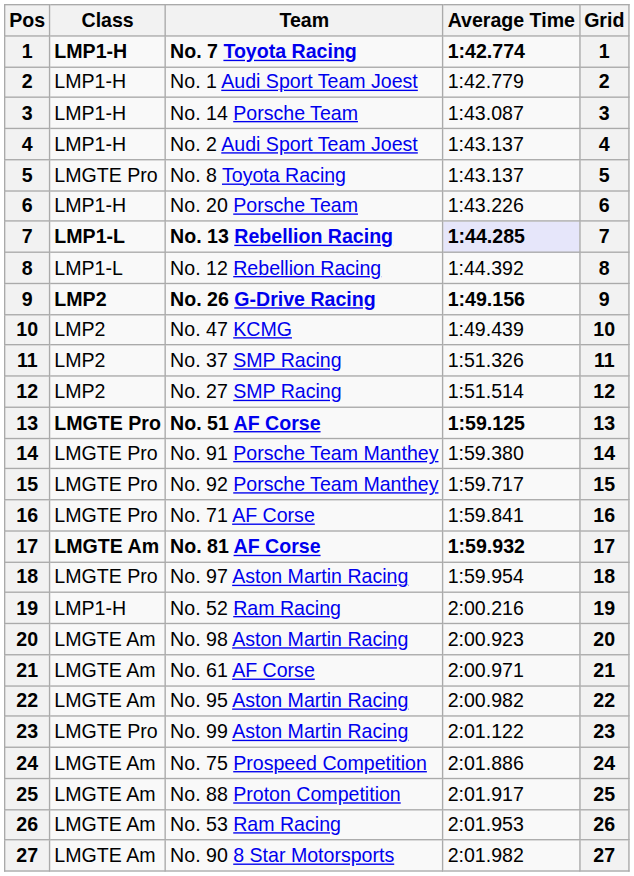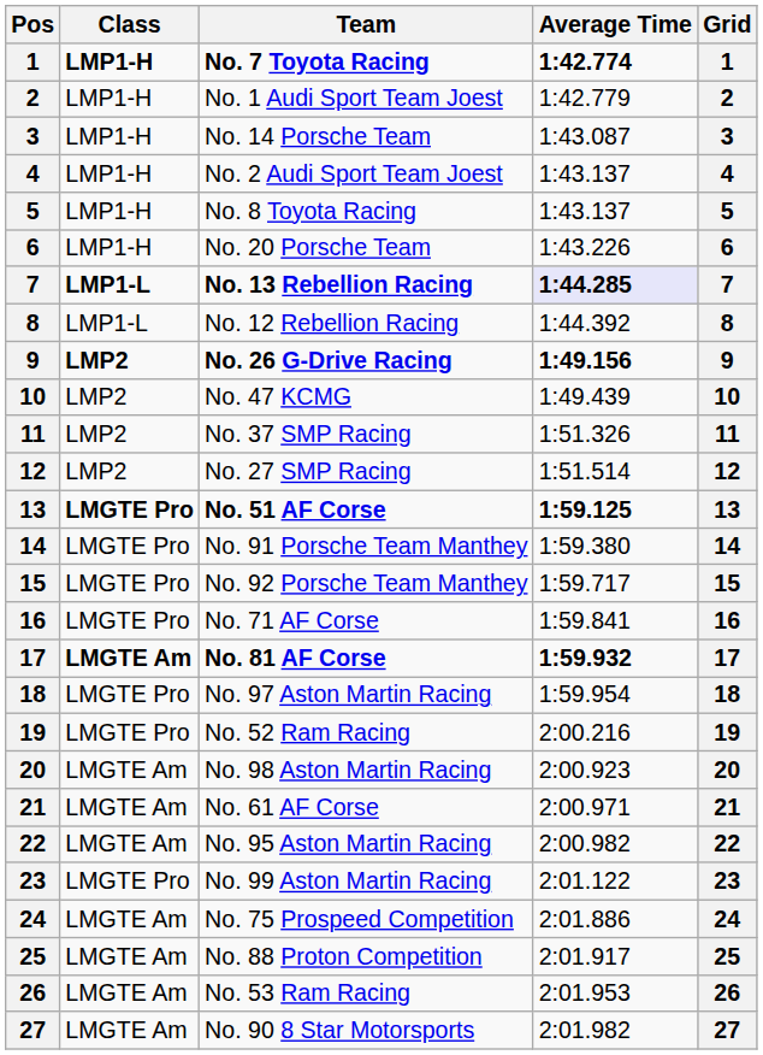 <table class="wikitable" style="font-size: 90%;">
 <tr>
 <th>Pos</th>
 <th>Class</th>
 <th>Team</th>
 <th>Average Time</th>
 <th>Grid</th>
 </tr>
 <tr style="font-weight:bold">
 <th>1</th>
 <td>LMP1-H</td>
 <td>No. 7 <a href='#'>Toyota Racing</a></td>
 <td>1:42.774</td>
 <th>1</th>
 </tr>
 <tr>
 <th>2</th>
 <td>LMP1-H</td>
 <td>No. 1 <a href='#'>Audi Sport Team Joest</a></td>
 <td>1:42.779</td>
 <th>2</th>
 </tr>
 <tr>
 <th>3</th>
 <td>LMP1-H</td>
 <td>No. 14 <a href='#'>Porsche Team</a></td>
 <td>1:43.087</td>
 <th>3</th>
 </tr>
 <tr>
 <th>4</th>
 <td>LMP1-H</td>
 <td>No. 2 <a href='#'>Audi Sport Team Joest</a></td>
 <td>1:43.137</td>
 <th>4</th>
 </tr>
 <tr>
 <th>5</th>
-<td>LMGTE Pro</td>
+<td>LMP1-H</td>
 <td>No. 8 <a href='#'>Toyota Racing</a></td>
 <td>1:43.137</td>
 <th>5</th>
 </tr>
 <tr>
 <th>6</th>
 <td>LMP1-H</td>
 <td>No. 20 <a href='#'>Porsche Team</a></td>
 <td>1:43.226</td>
 <th>6</th>
 </tr>
 <tr style="font-weight:bold">
 <th>7</th>
 <td>LMP1-L</td>
 <td>No. 13 <a href='#'>Rebellion Racing</a></td>
 <td style="background: lavender;">1:44.285</td>
 <th>7</th>
 </tr>
 <tr>
 <th>8</th>
 <td>LMP1-L</td>
 <td>No. 12 <a href='#'>Rebellion Racing</a></td>
 <td>1:44.392</td>
 <th>8</th>
 </tr>
 <tr style="font-weight:bold">
 <th>9</th>
 <td>LMP2</td>
 <td>No. 26 <a href='#'>G-Drive Racing</a></td>
 <td>1:49.156</td>
 <th>9</th>
 </tr>
 <tr>
 <th>10</th>
 <td>LMP2</td>
 <td>No. 47 <a href='#'>KCMG</a></td>
 <td>1:49.439</td>
 <th>10</th>
 </tr>
 <tr>
 <th>11</th>
 <td>LMP2</td>
 <td>No. 37 <a href='#'>SMP Racing</a></td>
 <td>1:51.326</td>
 <th>11</th>
 </tr>
 <tr>
 <th>12</th>
 <td>LMP2</td>
 <td>No. 27 <a href='#'>SMP Racing</a></td>
 <td>1:51.514</td>
 <th>12</th>
 </tr>
 <tr style="font-weight:bold">
 <th>13</th>
 <td>LMGTE Pro</td>
 <td>No. 51 <a href='#'>AF Corse</a></td>
 <td>1:59.125</td>
 <th>13</th>
 </tr>
 <tr>
 <th>14</th>
 <td>LMGTE Pro</td>
 <td>No. 91 <a href='#'>Porsche Team Manthey</a></td>
 <td>1:59.380</td>
 <th>14</th>
 </tr>
 <tr>
 <th>15</th>
 <td>LMGTE Pro</td>
 <td>No. 92 <a href='#'>Porsche Team Manthey</a></td>
 <td>1:59.717</td>
 <th>15</th>
 </tr>
 <tr>
 <th>16</th>
 <td>LMGTE Pro</td>
 <td>No. 71 <a href='#'>AF Corse</a></td>
 <td>1:59.841</td>
 <th>16</th>
 </tr>
 <tr style="font-weight:bold">
 <th>17</th>
 <td>LMGTE Am</td>
 <td>No. 81 <a href='#'>AF Corse</a></td>
 <td>1:59.932</td>
 <th>17</th>
 </tr>
 <tr>
 <th>18</th>
 <td>LMGTE Pro</td>
 <td>No. 97 <a href='#'>Aston Martin Racing</a></td>
 <td>1:59.954</td>
 <th>18</th>
 </tr>
 <tr>
 <th>19</th>
-<td>LMP1-H</td>
+<td>LMGTE Pro</td>
 <td>No. 52 <a href='#'>Ram Racing</a></td>
 <td>2:00.216</td>
 <th>19</th>
 </tr>
 <tr>
 <th>20</th>
 <td>LMGTE Am</td>
 <td>No. 98 <a href='#'>Aston Martin Racing</a></td>
 <td>2:00.923</td>
 <th>20</th>
 </tr>
 <tr>
 <th>21</th>
 <td>LMGTE Am</td>
 <td>No. 61 <a href='#'>AF Corse</a></td>
 <td>2:00.971</td>
 <th>21</th>
 </tr>
 <tr>
 <th>22</th>
 <td>LMGTE Am</td>
 <td>No. 95 <a href='#'>Aston Martin Racing</a></td>
 <td>2:00.982</td>
 <th>22</th>
 </tr>
 <tr>
 <th>23</th>
 <td>LMGTE Pro</td>
 <td>No. 99 <a href='#'>Aston Martin Racing</a></td>
 <td>2:01.122</td>
 <th>23</th>
 </tr>
 <tr>
 <th>24</th>
 <td>LMGTE Am</td>
 <td>No. 75 <a href='#'>Prospeed Competition</a></td>
 <td>2:01.886</td>
 <th>24</th>
 </tr>
 <tr>
 <th>25</th>
 <td>LMGTE Am</td>
 <td>No. 88 <a href='#'>Proton Competition</a></td>
 <td>2:01.917</td>
 <th>25</th>
 </tr>
 <tr>
 <th>26</th>
 <td>LMGTE Am</td>
 <td>No. 53 <a href='#'>Ram Racing</a></td>
 <td>2:01.953</td>
 <th>26</th>
 </tr>
 <tr>
 <th>27</th>
 <td>LMGTE Am</td>
 <td>No. 90 <a href='#'>8 Star Motorsports</a></td>
 <td>2:01.982</td>
 <th>27</th>
 </tr>
 </table>
